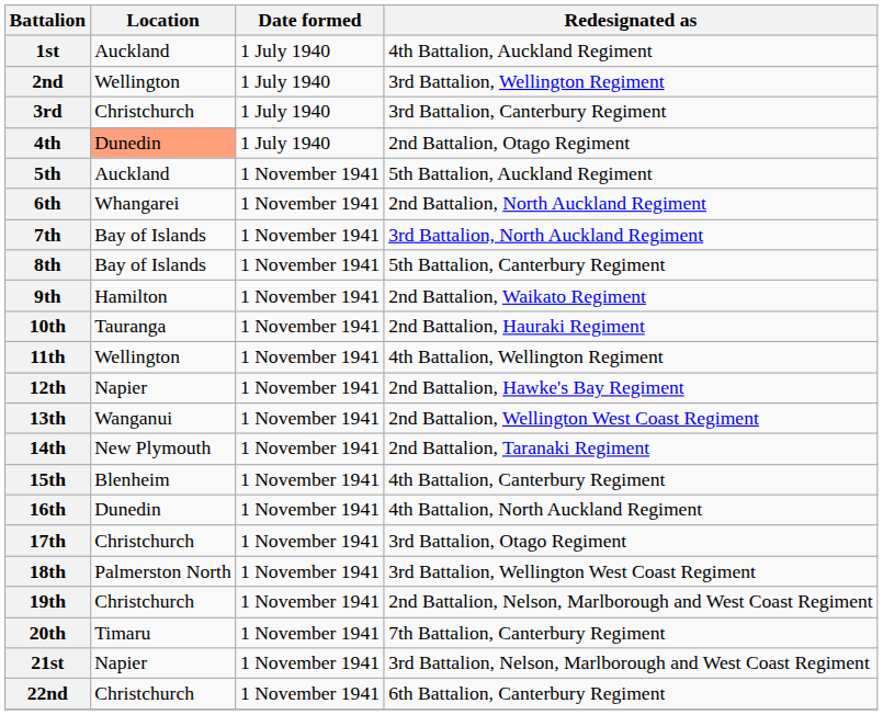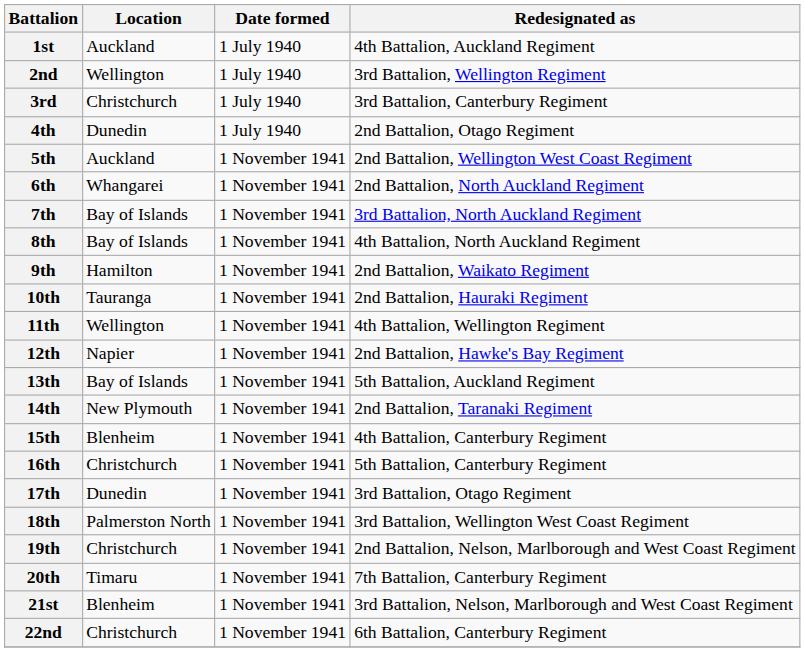 <table class="wikitable sortable mw-collapsible autocollapse">
 <tr>
 <th>Battalion</th>
 <th>Location</th>
 <th>Date formed</th>
 <th>Redesignated as</th>
 </tr>
 <tr>
 <th>1st</th>
 <td>Auckland</td>
 <td>1 July 1940</td>
 <td>4th Battalion, Auckland Regiment</td>
 </tr>
 <tr>
 <th>2nd</th>
 <td>Wellington</td>
 <td>1 July 1940</td>
 <td>3rd Battalion, <a href='#'>Wellington Regiment</a></td>
 </tr>
 <tr>
 <th>3rd</th>
 <td>Christchurch</td>
 <td>1 July 1940</td>
 <td>3rd Battalion, Canterbury Regiment</td>
 </tr>
 <tr>
 <th>4th</th>
-<td style="background: lightsalmon;">Dunedin</td>
+<td>Dunedin</td>
 <td>1 July 1940</td>
 <td>2nd Battalion, Otago Regiment</td>
 </tr>
 <tr>
 <th>5th</th>
 <td>Auckland</td>
 <td>1 November 1941</td>
-<td>5th Battalion, Auckland Regiment</td>
+<td>2nd Battalion, <a href='#'>Wellington West Coast Regiment</a></td>
 </tr>
 <tr>
 <th>6th</th>
 <td>Whangarei</td>
 <td>1 November 1941</td>
 <td>2nd Battalion, <a href='#'>North Auckland Regiment</a></td>
 </tr>
 <tr>
 <th>7th</th>
 <td>Bay of Islands</td>
 <td>1 November 1941</td>
 <td><a href='#'>3rd Battalion, North Auckland Regiment</a></td>
 </tr>
 <tr>
 <th>8th</th>
 <td>Bay of Islands</td>
 <td>1 November 1941</td>
-<td>5th Battalion, Canterbury Regiment</td>
+<td>4th Battalion, North Auckland Regiment</td>
 </tr>
 <tr>
 <th>9th</th>
 <td>Hamilton</td>
 <td>1 November 1941</td>
 <td>2nd Battalion, <a href='#'>Waikato Regiment</a></td>
 </tr>
 <tr>
 <th>10th</th>
 <td>Tauranga</td>
 <td>1 November 1941</td>
 <td>2nd Battalion, <a href='#'>Hauraki Regiment</a></td>
 </tr>
 <tr>
 <th>11th</th>
 <td>Wellington</td>
 <td>1 November 1941</td>
 <td>4th Battalion, Wellington Regiment</td>
 </tr>
 <tr>
 <th>12th</th>
 <td>Napier</td>
 <td>1 November 1941</td>
 <td>2nd Battalion, <a href='#'>Hawke's Bay Regiment</a></td>
 </tr>
 <tr>
 <th>13th</th>
-<td>Wanganui</td>
+<td>Bay of Islands</td>
 <td>1 November 1941</td>
-<td>2nd Battalion, <a href='#'>Wellington West Coast Regiment</a></td>
+<td>5th Battalion, Auckland Regiment</td>
 </tr>
 <tr>
 <th>14th</th>
 <td>New Plymouth</td>
 <td>1 November 1941</td>
 <td>2nd Battalion, <a href='#'>Taranaki Regiment</a></td>
 </tr>
 <tr>
 <th>15th</th>
 <td>Blenheim</td>
 <td>1 November 1941</td>
 <td>4th Battalion, Canterbury Regiment</td>
 </tr>
 <tr>
 <th>16th</th>
-<td>Dunedin</td>
+<td>Christchurch</td>
 <td>1 November 1941</td>
-<td>4th Battalion, North Auckland Regiment</td>
+<td>5th Battalion, Canterbury Regiment</td>
 </tr>
 <tr>
 <th>17th</th>
-<td>Christchurch</td>
+<td>Dunedin</td>
 <td>1 November 1941</td>
 <td>3rd Battalion, Otago Regiment</td>
 </tr>
 <tr>
 <th>18th</th>
 <td>Palmerston North</td>
 <td>1 November 1941</td>
 <td>3rd Battalion, Wellington West Coast Regiment</td>
 </tr>
 <tr>
 <th>19th</th>
 <td>Christchurch</td>
 <td>1 November 1941</td>
 <td>2nd Battalion, Nelson, Marlborough and West Coast Regiment</td>
 </tr>
 <tr>
 <th>20th</th>
 <td>Timaru</td>
 <td>1 November 1941</td>
 <td>7th Battalion, Canterbury Regiment</td>
 </tr>
 <tr>
 <th>21st</th>
-<td>Napier</td>
+<td>Blenheim</td>
 <td>1 November 1941</td>
 <td>3rd Battalion, Nelson, Marlborough and West Coast Regiment</td>
 </tr>
 <tr>
 <th>22nd</th>
 <td>Christchurch</td>
 <td>1 November 1941</td>
 <td>6th Battalion, Canterbury Regiment</td>
 </tr>
 <tr>
 </tr>
 </table>
